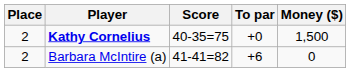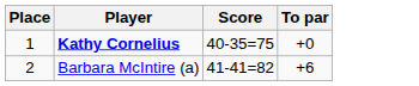 <table class="wikitable">
 <tr>
 <th>Place</th>
 <th>Player</th>
 <th>Score</th>
 <th>To par</th>
-<th>Money ($)</th>
 </tr>
 <tr>
-<td align=center>2</td>
+<td align=center>1</td>
 <td> <strong><a href='#'>Kathy Cornelius</a></strong></td>
 <td align=center>40-35=75</td>
 <td align=center>+0</td>
-<td align=center>1,500</td>
 </tr>
 <tr>
 <td align=center>2</td>
 <td> <a href='#'>Barbara McIntire</a> (a)</td>
 <td align=center>41-41=82</td>
 <td align=center>+6</td>
-<td align=center>0</td>
 </tr>
 </table>
